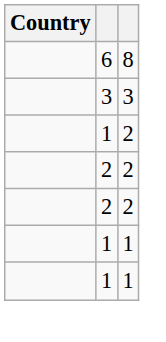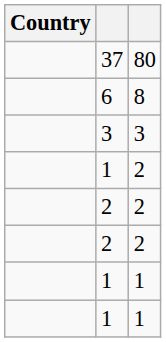 <table class="wikitable sortable" style="font-size:95%;">
 <tr>
 <th>Country</th>
 <th></th>
 <th></th>
+</tr>
+<tr>
+<td></td>
+<td>37</td>
+<td>80</td>
 </tr>
 <tr>
 <td></td>
 <td>6</td>
 <td>8</td>
 </tr>
 <tr>
 <td></td>
 <td>3</td>
 <td>3</td>
 </tr>
 <tr>
 <td></td>
 <td>1</td>
 <td>2</td>
 </tr>
 <tr>
 <td></td>
 <td>2</td>
 <td>2</td>
 </tr>
 <tr>
 <td></td>
 <td>2</td>
 <td>2</td>
 </tr>
 <tr>
 <td></td>
 <td>1</td>
 <td>1</td>
 </tr>
 <tr>
 <td></td>
 <td>1</td>
 <td>1</td>
 </tr>
 </table>
